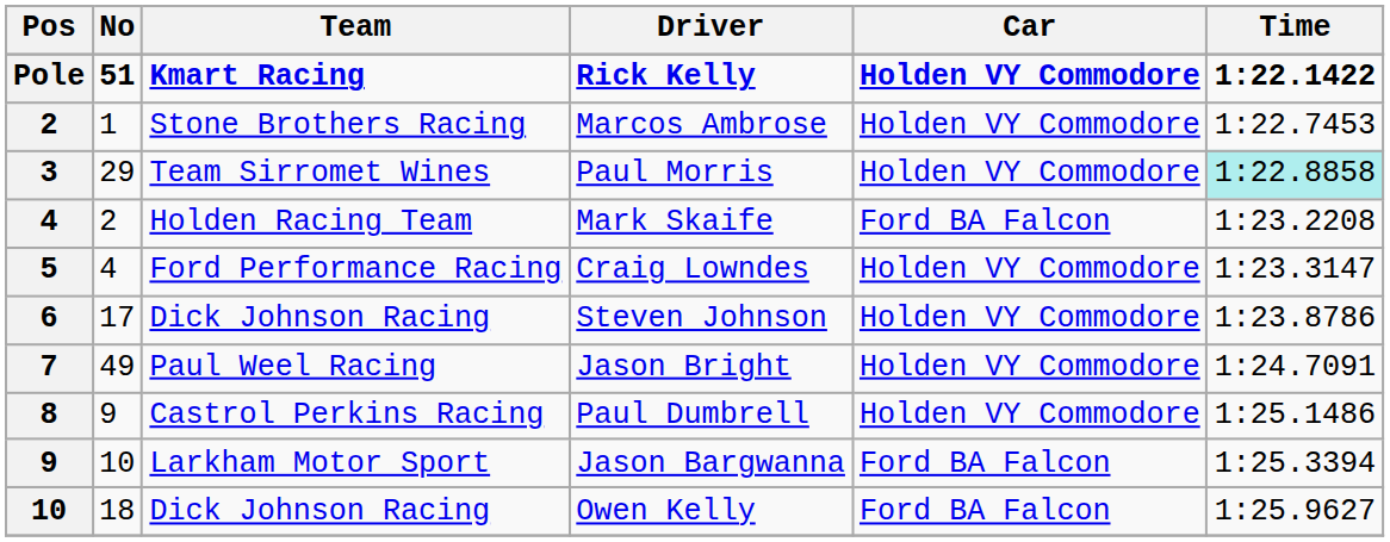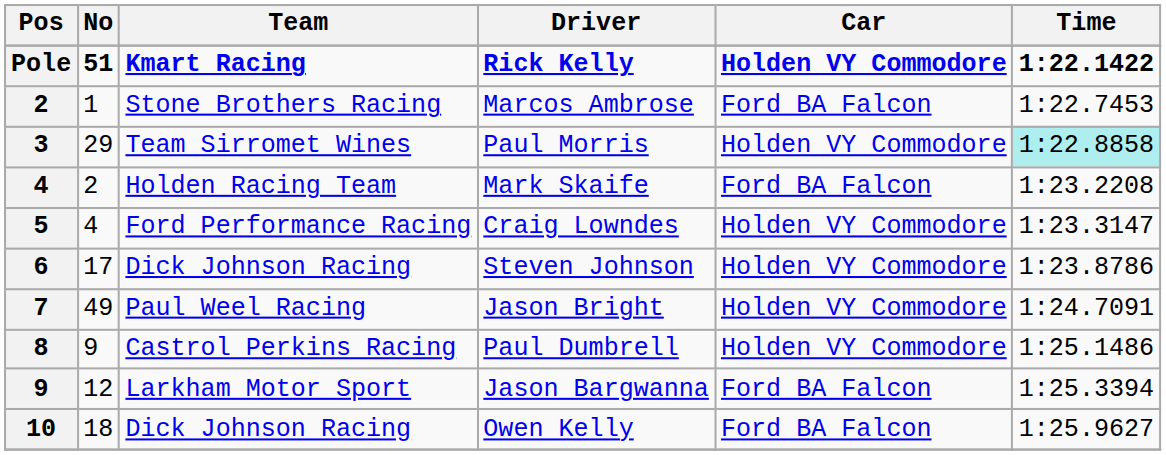 <table class="wikitable" style="font-size: 95%;">
 <tr>
 <th>Pos</th>
 <th>No</th>
 <th>Team</th>
 <th>Driver</th>
 <th>Car</th>
 <th>Time</th>
 </tr>
 <tr>
 </tr>
 <tr style="font-weight:bold">
 <th>Pole</th>
 <td>51</td>
 <td><a href='#'>Kmart Racing</a></td>
 <td> <a href='#'>Rick Kelly</a></td>
 <td><a href='#'>Holden VY Commodore</a></td>
 <td>1:22.1422</td>
 </tr>
 <tr>
 <th>2</th>
 <td>1</td>
 <td><a href='#'>Stone Brothers Racing</a></td>
 <td> <a href='#'>Marcos Ambrose</a></td>
-<td><a href='#'>Holden VY Commodore</a></td>
+<td><a href='#'>Ford BA Falcon</a></td>
 <td>1:22.7453</td>
 </tr>
 <tr>
 <th>3</th>
 <td>29</td>
 <td><a href='#'>Team Sirromet Wines</a></td>
 <td> <a href='#'>Paul Morris</a></td>
 <td><a href='#'>Holden VY Commodore</a></td>
 <td style="background: paleturquoise;">1:22.8858</td>
 </tr>
 <tr>
 <th>4</th>
 <td>2</td>
 <td><a href='#'>Holden Racing Team</a></td>
 <td> <a href='#'>Mark Skaife</a></td>
 <td><a href='#'>Ford BA Falcon</a></td>
 <td>1:23.2208</td>
 </tr>
 <tr>
 <th>5</th>
 <td>4</td>
 <td><a href='#'>Ford Performance Racing</a></td>
 <td> <a href='#'>Craig Lowndes</a></td>
 <td><a href='#'>Holden VY Commodore</a></td>
 <td>1:23.3147</td>
 </tr>
 <tr>
 <th>6</th>
 <td>17</td>
 <td><a href='#'>Dick Johnson Racing</a></td>
 <td> <a href='#'>Steven Johnson</a></td>
 <td><a href='#'>Holden VY Commodore</a></td>
 <td>1:23.8786</td>
 </tr>
 <tr>
 <th>7</th>
 <td>49</td>
 <td><a href='#'>Paul Weel Racing</a></td>
 <td> <a href='#'>Jason Bright</a></td>
 <td><a href='#'>Holden VY Commodore</a></td>
 <td>1:24.7091</td>
 </tr>
 <tr>
 <th>8</th>
 <td>9</td>
 <td><a href='#'>Castrol Perkins Racing</a></td>
 <td> <a href='#'>Paul Dumbrell</a></td>
 <td><a href='#'>Holden VY Commodore</a></td>
 <td>1:25.1486</td>
 </tr>
 <tr>
 <th>9</th>
-<td>10</td>
+<td>12</td>
 <td><a href='#'>Larkham Motor Sport</a></td>
 <td> <a href='#'>Jason Bargwanna</a></td>
 <td><a href='#'>Ford BA Falcon</a></td>
 <td>1:25.3394</td>
 </tr>
 <tr>
 <th>10</th>
 <td>18</td>
 <td><a href='#'>Dick Johnson Racing</a></td>
 <td> <a href='#'>Owen Kelly</a></td>
 <td><a href='#'>Ford BA Falcon</a></td>
 <td>1:25.9627</td>
 </tr>
 <tr>
 </tr>
 </table>
